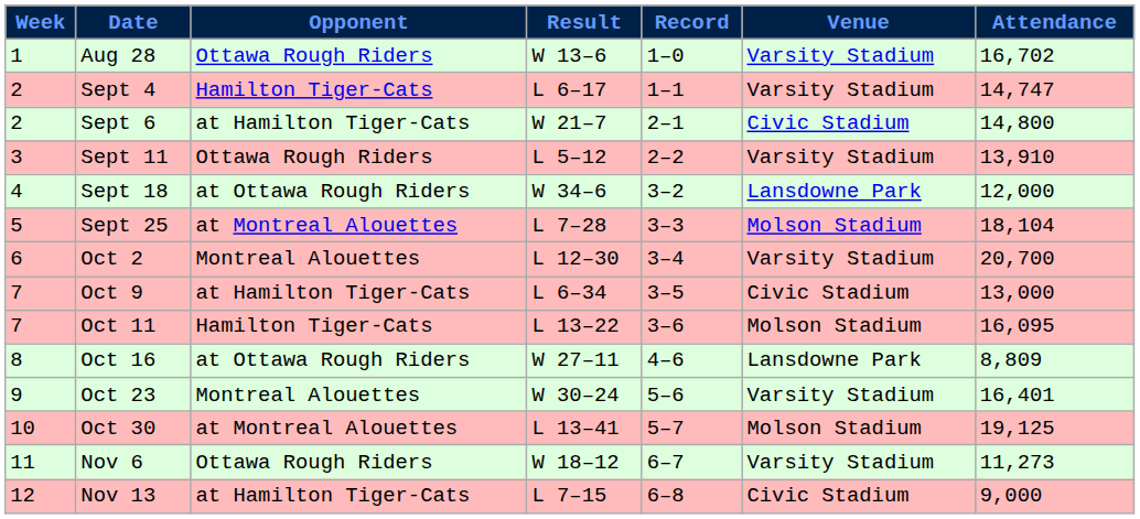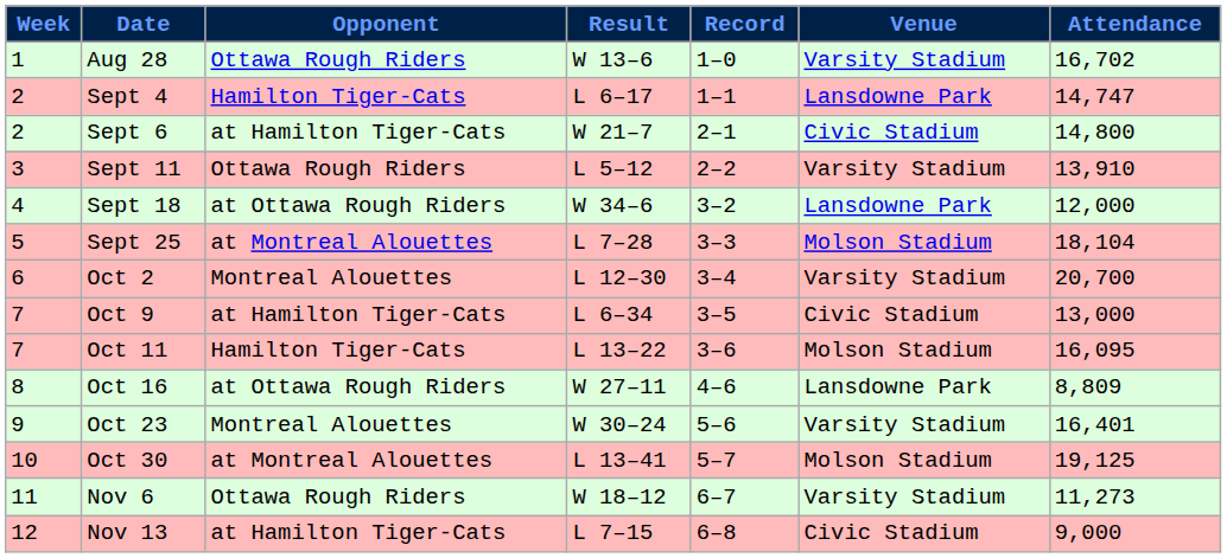 <table class="wikitable" width="80%">
 <tr align="center"  style="background:#002147;color:#6699FF;">
 <td><strong>Week</strong></td>
 <td><strong>Date</strong></td>
 <td><strong>Opponent</strong></td>
 <td><strong>Result</strong></td>
 <td><strong>Record</strong></td>
 <td><strong>Venue</strong></td>
 <td><strong>Attendance</strong></td>
 </tr>
 <tr style="background:#ddffdd">
 <td>1</td>
 <td>Aug 28</td>
 <td><a href='#'>Ottawa Rough Riders</a></td>
 <td>W 13–6</td>
 <td>1–0</td>
 <td><a href='#'>Varsity Stadium</a></td>
 <td>16,702</td>
 </tr>
 <tr style="background:#ffbbbb">
 <td>2</td>
 <td>Sept 4</td>
 <td><a href='#'>Hamilton Tiger-Cats</a></td>
 <td>L 6–17</td>
 <td>1–1</td>
-<td>Varsity Stadium</td>
+<td><a href='#'>Lansdowne Park</a></td>
 <td>14,747</td>
 </tr>
 <tr style="background:#ddffdd">
 <td>2</td>
 <td>Sept 6</td>
 <td>at Hamilton Tiger-Cats</td>
 <td>W 21–7</td>
 <td>2–1</td>
 <td><a href='#'>Civic Stadium</a></td>
 <td>14,800</td>
 </tr>
 <tr style="background:#ffbbbb">
 <td>3</td>
 <td>Sept 11</td>
 <td>Ottawa Rough Riders</td>
 <td>L 5–12</td>
 <td>2–2</td>
 <td>Varsity Stadium</td>
 <td>13,910</td>
 </tr>
 <tr style="background:#ddffdd">
 <td>4</td>
 <td>Sept 18</td>
 <td>at Ottawa Rough Riders</td>
 <td>W 34–6</td>
 <td>3–2</td>
 <td><a href='#'>Lansdowne Park</a></td>
 <td>12,000</td>
 </tr>
 <tr style="background:#ffbbbb">
 <td>5</td>
 <td>Sept 25</td>
 <td>at <a href='#'>Montreal Alouettes</a></td>
 <td>L 7–28</td>
 <td>3–3</td>
 <td><a href='#'>Molson Stadium</a></td>
 <td>18,104</td>
 </tr>
 <tr style="background:#ffbbbb">
 <td>6</td>
 <td>Oct 2</td>
 <td>Montreal Alouettes</td>
 <td>L 12–30</td>
 <td>3–4</td>
 <td>Varsity Stadium</td>
 <td>20,700</td>
 </tr>
 <tr style="background:#ffbbbb">
 <td>7</td>
 <td>Oct 9</td>
 <td>at Hamilton Tiger-Cats</td>
 <td>L 6–34</td>
 <td>3–5</td>
 <td>Civic Stadium</td>
 <td>13,000</td>
 </tr>
 <tr style="background:#ffbbbb">
 <td>7</td>
 <td>Oct 11</td>
 <td>Hamilton Tiger-Cats</td>
 <td>L 13–22</td>
 <td>3–6</td>
 <td>Molson Stadium</td>
 <td>16,095</td>
 </tr>
 <tr style="background:#ddffdd">
 <td>8</td>
 <td>Oct 16</td>
 <td>at Ottawa Rough Riders</td>
 <td>W 27–11</td>
 <td>4–6</td>
 <td>Lansdowne Park</td>
 <td>8,809</td>
 </tr>
 <tr style="background:#ddffdd">
 <td>9</td>
 <td>Oct 23</td>
 <td>Montreal Alouettes</td>
 <td>W 30–24</td>
 <td>5–6</td>
 <td>Varsity Stadium</td>
 <td>16,401</td>
 </tr>
 <tr style="background:#ffbbbb">
 <td>10</td>
 <td>Oct 30</td>
 <td>at Montreal Alouettes</td>
 <td>L 13–41</td>
 <td>5–7</td>
 <td>Molson Stadium</td>
 <td>19,125</td>
 </tr>
 <tr style="background:#ddffdd">
 <td>11</td>
 <td>Nov 6</td>
 <td>Ottawa Rough Riders</td>
 <td>W 18–12</td>
 <td>6–7</td>
 <td>Varsity Stadium</td>
 <td>11,273</td>
 </tr>
 <tr style="background:#ffbbbb">
 <td>12</td>
 <td>Nov 13</td>
 <td>at Hamilton Tiger-Cats</td>
 <td>L 7–15</td>
 <td>6–8</td>
 <td>Civic Stadium</td>
 <td>9,000</td>
 </tr>
 </table>
